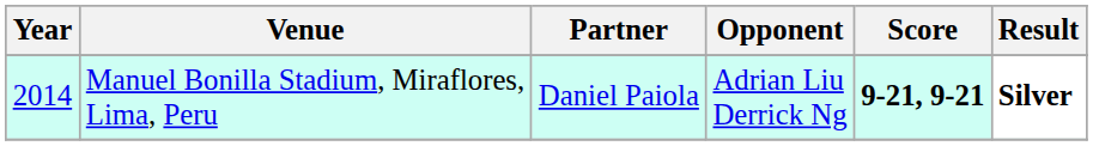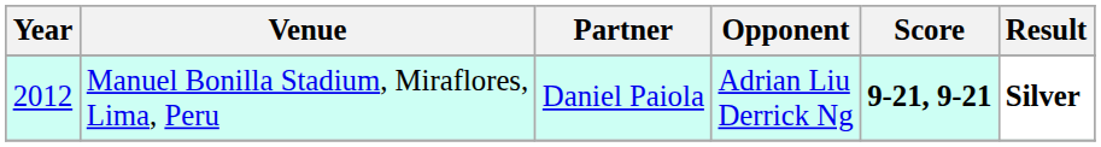 <table class="sortable wikitable" style="font-size: 90%;">
 <tr>
 <th>Year</th>
 <th>Venue</th>
 <th>Partner</th>
 <th>Opponent</th>
 <th>Score</th>
 <th>Result</th>
 </tr>
 <tr>
 </tr>
 <tr style="background:#CDFFF4">
-<td align="center"><a href='#'>2014</a></td>
+<td align="center"><a href='#'>2012</a></td>
 <td align="left"><a href='#'>Manuel Bonilla Stadium</a>, Miraflores,<br><a href='#'>Lima</a>, <a href='#'>Peru</a></td>
 <td align="left"> <a href='#'>Daniel Paiola</a></td>
 <td align="left"> <a href='#'>Adrian Liu</a><br> <a href='#'>Derrick Ng</a></td>
 <td align="center"><strong>9-21, 9-21</strong></td>
 <td style="text-align:left; background:white"> <strong>Silver</strong></td>
 </tr>
 <tr>
 </tr>
 </table>
